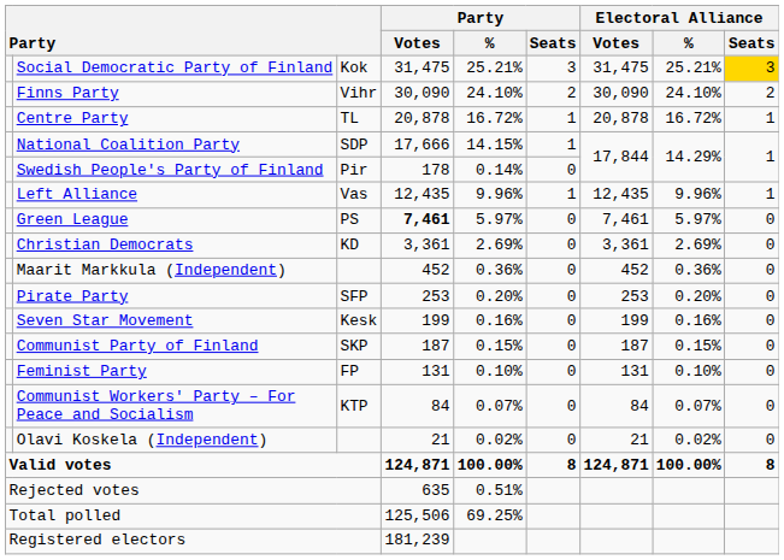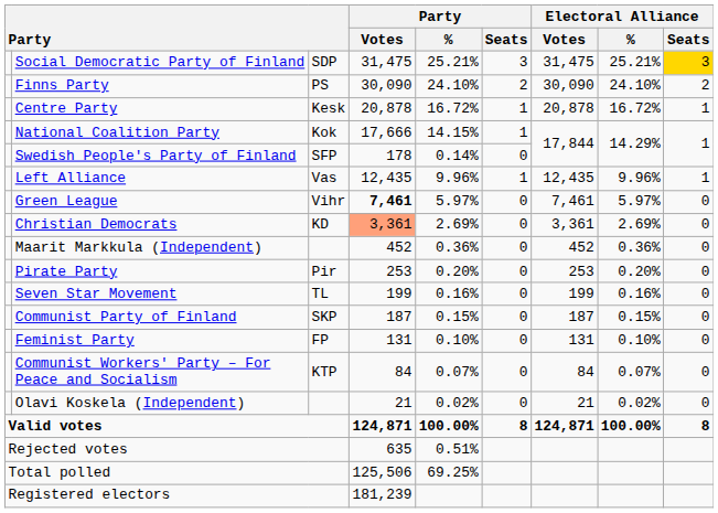 <table class="wikitable" border="1" style="text-align:right;">
 <tr>
 <th style="text-align:left;" valign=bottom rowspan=2 colspan=3>Party</th>
 <th colspan=3>Party</th>
 <th colspan=3>Electoral Alliance</th>
 </tr>
 <tr>
 <th align=center valign=bottom width="50">Votes</th>
 <th align=center valign=bottom width="50">%</th>
 <th align=center valign=bottom width="50">Seats</th>
 <th align=center valign=bottom width="50">Votes</th>
 <th align=center valign=bottom width="50">%</th>
 <th align=center valign=bottom width="50">Seats</th>
 </tr>
 <tr>
 <td></td>
 <td align=left style="white-space: nowrap;"><a href='#'>Social Democratic Party of Finland</a></td>
-<td align=left>Kok</td>
+<td align=left>SDP</td>
 <td>31,475</td>
 <td>25.21%</td>
 <td>3</td>
 <td>31,475</td>
 <td>25.21%</td>
 <td style="background: gold;">3</td>
 </tr>
 <tr>
 <td></td>
 <td align=left><a href='#'>Finns Party</a></td>
-<td align=left>Vihr</td>
+<td align=left>PS</td>
 <td>30,090</td>
 <td>24.10%</td>
 <td>2</td>
 <td>30,090</td>
 <td>24.10%</td>
 <td>2</td>
 </tr>
 <tr>
 <td></td>
 <td align=left><a href='#'>Centre Party</a></td>
-<td align=left>TL</td>
+<td align=left>Kesk</td>
 <td>20,878</td>
 <td>16.72%</td>
 <td>1</td>
 <td>20,878</td>
 <td>16.72%</td>
 <td>1</td>
 </tr>
 <tr>
 <td></td>
 <td align=left><a href='#'>National Coalition Party</a></td>
-<td align=left>SDP</td>
+<td align=left>Kok</td>
 <td>17,666</td>
 <td>14.15%</td>
 <td>1</td>
 <td rowspan=2>17,844</td>
 <td rowspan=2>14.29%</td>
 <td rowspan=2>1</td>
 </tr>
 <tr>
 <td></td>
 <td align=left><a href='#'>Swedish People's Party of Finland</a></td>
-<td align=left>Pir</td>
+<td align=left>SFP</td>
 <td>178</td>
 <td>0.14%</td>
 <td>0</td>
 </tr>
 <tr>
 <td></td>
 <td align=left><a href='#'>Left Alliance</a></td>
 <td align=left>Vas</td>
 <td>12,435</td>
 <td>9.96%</td>
 <td>1</td>
 <td>12,435</td>
 <td>9.96%</td>
 <td>1</td>
 </tr>
 <tr>
 <td></td>
 <td align=left><a href='#'>Green League</a></td>
-<td align=left>PS</td>
+<td align=left>Vihr</td>
 <td><strong>7,461</strong></td>
 <td>5.97%</td>
 <td>0</td>
 <td>7,461</td>
 <td>5.97%</td>
 <td>0</td>
 </tr>
 <tr>
 <td></td>
 <td align=left><a href='#'>Christian Democrats</a></td>
 <td align=left>KD</td>
-<td>3,361</td>
+<td style="background: lightsalmon;">3,361</td>
 <td>2.69%</td>
 <td>0</td>
 <td>3,361</td>
 <td>2.69%</td>
 <td>0</td>
 </tr>
 <tr>
 <td></td>
 <td align=left>Maarit Markkula (<a href='#'>Independent</a>)</td>
 <td align=left></td>
 <td>452</td>
 <td>0.36%</td>
 <td>0</td>
 <td>452</td>
 <td>0.36%</td>
 <td>0</td>
 </tr>
 <tr>
 <td></td>
 <td align=left><a href='#'>Pirate Party</a></td>
-<td align=left>SFP</td>
+<td align=left>Pir</td>
 <td>253</td>
 <td>0.20%</td>
 <td>0</td>
 <td>253</td>
 <td>0.20%</td>
 <td>0</td>
 </tr>
 <tr>
 <td></td>
 <td align=left><a href='#'>Seven Star Movement</a></td>
-<td align=left>Kesk</td>
+<td align=left>TL</td>
 <td>199</td>
 <td>0.16%</td>
 <td>0</td>
 <td>199</td>
 <td>0.16%</td>
 <td>0</td>
 </tr>
 <tr>
 <td></td>
 <td align=left><a href='#'>Communist Party of Finland</a></td>
 <td align=left>SKP</td>
 <td>187</td>
 <td>0.15%</td>
 <td>0</td>
 <td>187</td>
 <td>0.15%</td>
 <td>0</td>
 </tr>
 <tr>
 <td></td>
 <td align=left><a href='#'>Feminist Party</a></td>
 <td align=left>FP</td>
 <td>131</td>
 <td>0.10%</td>
 <td>0</td>
 <td>131</td>
 <td>0.10%</td>
 <td>0</td>
 </tr>
 <tr>
 <td></td>
 <td align=left><a href='#'>Communist Workers' Party – For Peace and Socialism</a></td>
 <td align=left>KTP</td>
 <td>84</td>
 <td>0.07%</td>
 <td>0</td>
 <td>84</td>
 <td>0.07%</td>
 <td>0</td>
 </tr>
 <tr>
 <td></td>
 <td align=left>Olavi Koskela (<a href='#'>Independent</a>)</td>
 <td align=left></td>
 <td>21</td>
 <td>0.02%</td>
 <td>0</td>
 <td>21</td>
 <td>0.02%</td>
 <td>0</td>
 </tr>
 <tr style="font-weight:bold">
 <td align=left colspan=3>Valid votes</td>
 <td>124,871</td>
 <td>100.00%</td>
 <td>8</td>
 <td>124,871</td>
 <td>100.00%</td>
 <td>8</td>
 </tr>
 <tr>
 <td align=left colspan=3>Rejected votes</td>
 <td>635</td>
 <td>0.51%</td>
 <td></td>
 <td></td>
 <td></td>
 <td></td>
 </tr>
 <tr>
 <td align=left colspan=3>Total polled</td>
 <td>125,506</td>
 <td>69.25%</td>
 <td></td>
 <td></td>
 <td></td>
 <td></td>
 </tr>
 <tr>
 <td align=left colspan=3>Registered electors</td>
 <td>181,239</td>
 <td></td>
 <td></td>
 <td></td>
 <td></td>
 <td></td>
 </tr>
 </table>
